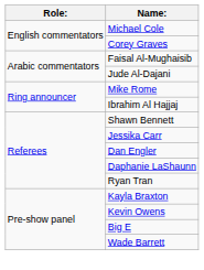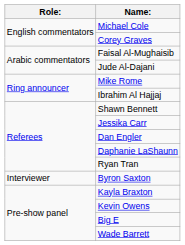 <table class=wikitable style="font-size:90%; margin: 0.5em 0 0.5em 1em; float: right; clear: right;">
 <tr>
 <th>Role:</th>
 <th>Name:</th>
 </tr>
 <tr>
 <td rowspan=2>English commentators</td>
 <td><a href='#'>Michael Cole</a></td>
 </tr>
 <tr>
 <td><a href='#'>Corey Graves</a></td>
 </tr>
 <tr>
 <td rowspan=2>Arabic commentators</td>
 <td>Faisal Al-Mughaisib</td>
 </tr>
 <tr>
 <td>Jude Al-Dajani</td>
 </tr>
 <tr>
 <td rowspan="2"><a href='#'>Ring announcer</a></td>
 <td><a href='#'>Mike Rome</a></td>
 </tr>
 <tr>
 <td>Ibrahim Al Hajjaj </td>
 </tr>
 <tr>
 <td rowspan=5><a href='#'>Referees</a></td>
 <td>Shawn Bennett</td>
 </tr>
 <tr>
 <td><a href='#'>Jessika Carr</a></td>
 </tr>
 <tr>
 <td><a href='#'>Dan Engler</a></td>
 </tr>
 <tr>
 <td><a href='#'>Daphanie LaShaunn</a></td>
 </tr>
 <tr>
 <td>Ryan Tran</td>
 </tr>
 <tr>
+<td>Interviewer</td>
+<td><a href='#'>Byron Saxton</a></td>
+</tr>
+<tr>
 <td rowspan=4>Pre-show panel</td>
 <td><a href='#'>Kayla Braxton</a></td>
 </tr>
 <tr>
 <td><a href='#'>Kevin Owens</a></td>
 </tr>
 <tr>
 <td><a href='#'>Big E</a></td>
 </tr>
 <tr>
 <td><a href='#'>Wade Barrett</a></td>
 </tr>
 </table>
